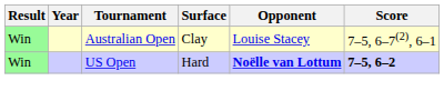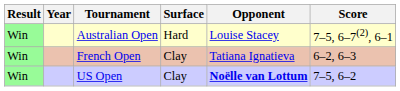 <table class="wikitable sortable">
 <tr>
 <th>Result</th>
 <th>Year</th>
 <th>Tournament</th>
 <th>Surface</th>
 <th>Opponent</th>
 <th class="unsortable">Score</th>
 </tr>
 <tr style="background:#ffc;">
 <td style="background:#98fb98;">Win</td>
 <td></td>
 <td><a href='#'>Australian Open</a></td>
-<td>Clay</td>
+<td>Hard</td>
 <td> <a href='#'>Louise Stacey</a></td>
 <td>7–5, 6–7<sup>(2)</sup>, 6–1</td>
+</tr>
+<tr style="background:#ebc2af;">
+<td style="background:#98fb98;">Win</td>
+<td></td>
+<td><a href='#'>French Open</a></td>
+<td>Clay</td>
+<td> <a href='#'>Tatiana Ignatieva</a></td>
+<td>6–2, 6–3</td>
 </tr>
 <tr style="background:#ccf;">
 <td style="background:#98fb98;">Win</td>
 <td></td>
 <td><a href='#'>US Open</a></td>
-<td>Hard</td>
+<td>Clay</td>
 <td><strong> <a href='#'>Noëlle van Lottum</a></strong></td>
-<td><strong>7–5, 6–2</strong></td>
+<td>7–5, 6–2</td>
 </tr>
 </table>
